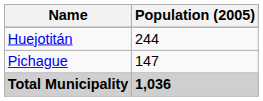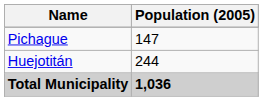 <table class="wikitable">
 <tr style="background:#000000; color:black;">
 <th><strong>Name</strong></th>
 <th><strong>Population (2005)</strong></th>
 </tr>
 <tr>
+<td><a href='#'>Pichague</a></td>
+<td>147</td>
+</tr>
+<tr>
 <td><a href='#'>Huejotitán</a></td>
 <td>244</td>
-</tr>
-<tr>
-<td><a href='#'>Pichague</a></td>
-<td>147</td>
 </tr>
 <tr style="background:#CFCFCF;">
 <td><strong>Total Municipality</strong></td>
 <td><strong>1,036</strong></td>
 </tr>
 </table>
